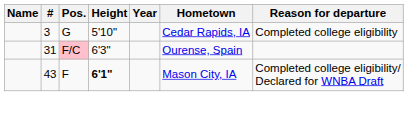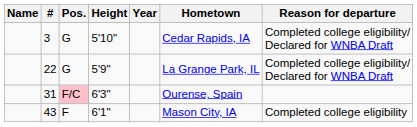 <table class="wikitable sortable" border="1">
 <tr>
 <th>Name</th>
 <th>#</th>
 <th>Pos.</th>
 <th>Height</th>
 <th>Year</th>
 <th>Hometown</th>
 <th class="unsortable">Reason for departure</th>
 </tr>
 <tr>
 <td></td>
 <td>3</td>
 <td>G</td>
 <td>5'10"</td>
 <td></td>
 <td><a href='#'>Cedar Rapids, IA</a></td>
-<td>Completed college eligibility</td>
+<td>Completed college eligibility/<br>Declared for <a href='#'>WNBA Draft</a></td>
+</tr>
+<tr>
+<td></td>
+<td>22</td>
+<td>G</td>
+<td>5'9"</td>
+<td></td>
+<td><a href='#'> La Grange Park, IL</a></td>
+<td>Completed college eligibility/<br>Declared for <a href='#'>WNBA Draft</a></td>
 </tr>
 <tr>
 <td></td>
 <td>31</td>
 <td style="background: pink;">F/C</td>
 <td>6'3"</td>
 <td></td>
 <td><a href='#'>Ourense, Spain</a></td>
 <td></td>
 </tr>
 <tr>
 <td></td>
 <td>43</td>
 <td>F</td>
-<td><strong>6'1"</strong></td>
+<td>6'1"</td>
 <td></td>
 <td><a href='#'>Mason City, IA</a></td>
-<td>Completed college eligibility/<br>Declared for <a href='#'>WNBA Draft</a></td>
+<td>Completed college eligibility</td>
 </tr>
 </table>
